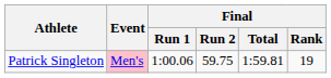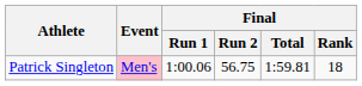 <table class="wikitable" style="font-size:90%">
 <tr>
 <th rowspan="2">Athlete</th>
 <th rowspan="2">Event</th>
 <th colspan="4">Final</th>
 </tr>
 <tr>
 <th>Run 1</th>
 <th>Run 2</th>
 <th>Total</th>
 <th>Rank</th>
 </tr>
 <tr>
 <td><a href='#'>Patrick Singleton</a></td>
 <td style="background: pink;"><a href='#'>Men's</a></td>
 <td align="center">1:00.06</td>
-<td align="center">59.75</td>
+<td align="center">56.75</td>
 <td align="center">1:59.81</td>
-<td align="center">19</td>
+<td align="center">18</td>
 </tr>
 </table>
